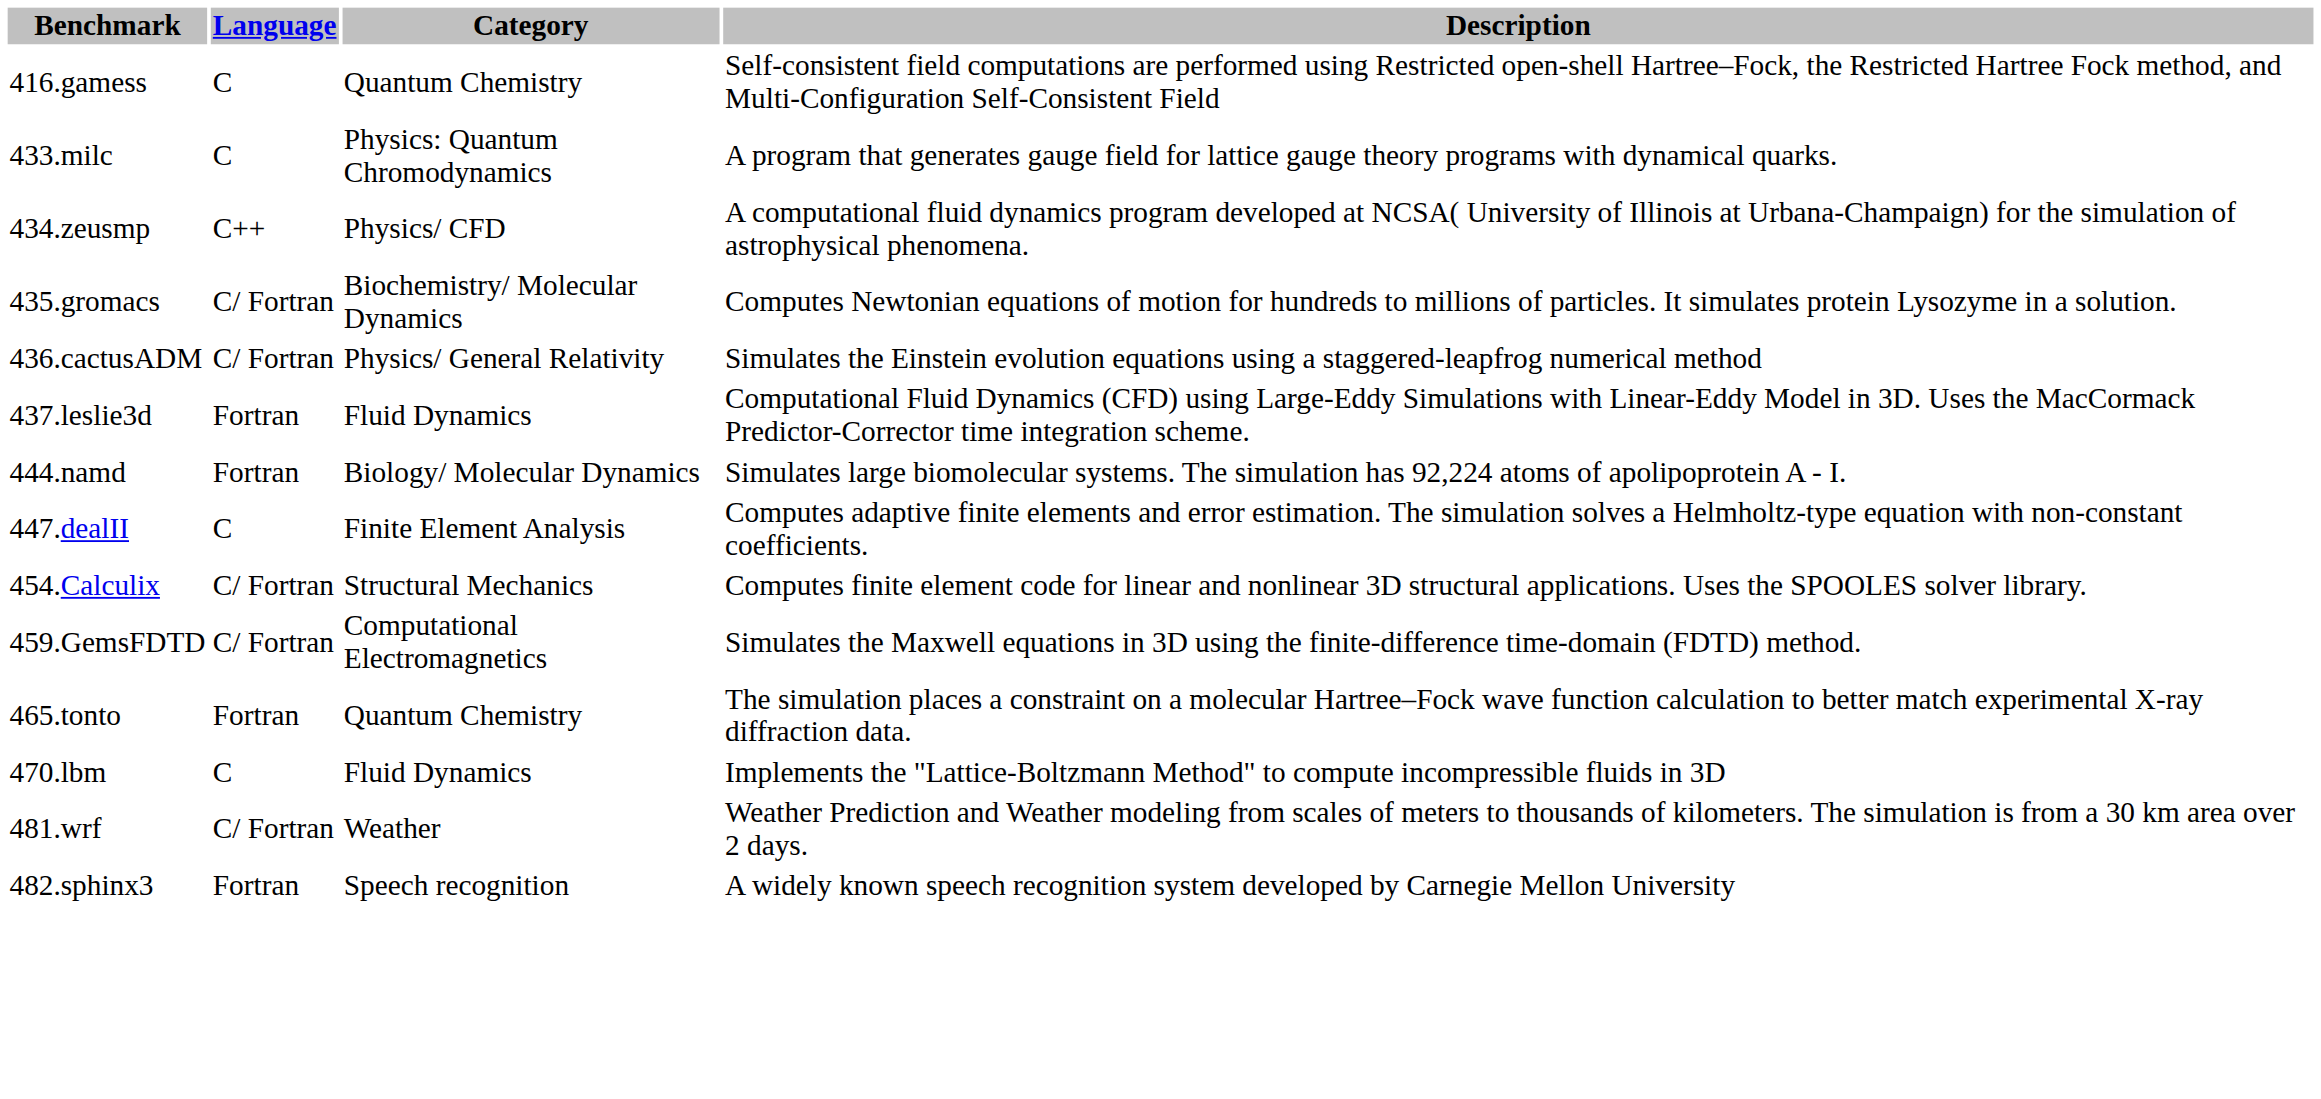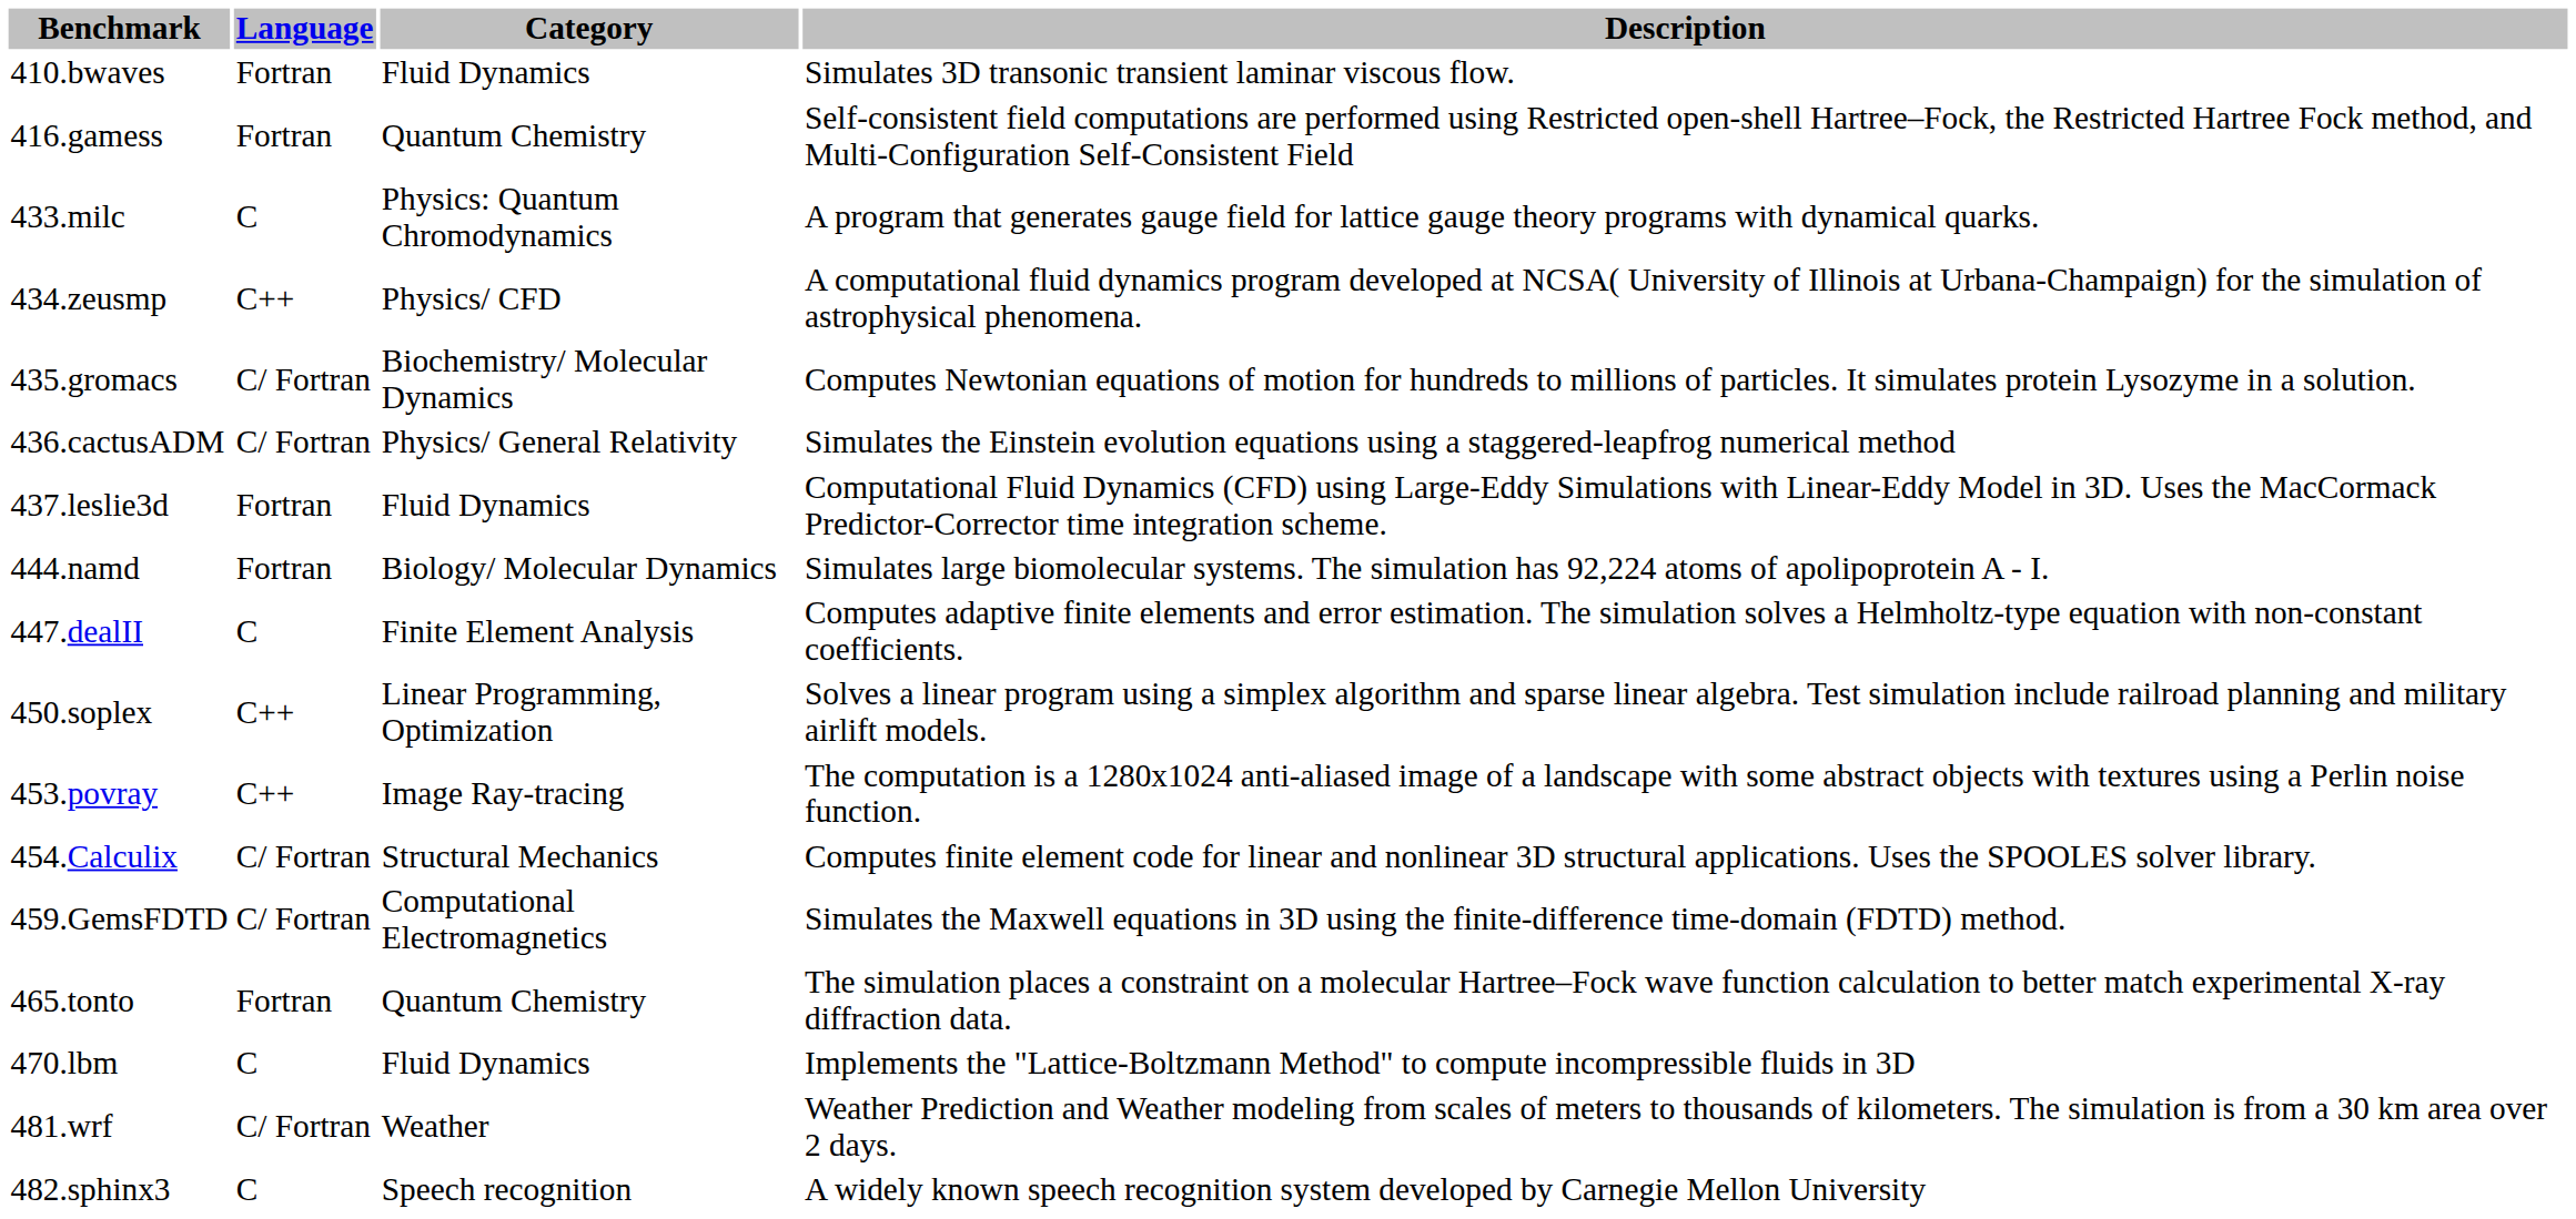 <table style="background:white; color:black" >
 <tr style="background:silver; color:black">
 <th>Benchmark</th>
 <th><a href='#'>Language</a></th>
 <th>Category</th>
 <th>Description</th>
 </tr>
 <tr>
+<td>410.bwaves</td>
+<td>Fortran</td>
+<td>Fluid Dynamics</td>
+<td>Simulates 3D transonic transient laminar viscous flow.</td>
+</tr>
+<tr>
 <td>416.gamess</td>
-<td>C</td>
+<td>Fortran</td>
 <td>Quantum Chemistry</td>
 <td>Self-consistent field computations are performed using Restricted open-shell Hartree–Fock, the Restricted Hartree Fock method, and Multi-Configuration Self-Consistent Field</td>
 </tr>
 <tr>
 <td>433.milc</td>
 <td>C</td>
 <td>Physics: Quantum Chromodynamics</td>
 <td>A program that generates gauge field for lattice gauge theory programs with dynamical quarks.</td>
 </tr>
 <tr>
 <td>434.zeusmp</td>
 <td>C++</td>
 <td>Physics/ CFD</td>
 <td>A computational fluid dynamics program developed at NCSA( University of Illinois at Urbana-Champaign) for the simulation of astrophysical phenomena.</td>
 </tr>
 <tr>
 <td>435.gromacs</td>
 <td>C/ Fortran</td>
 <td>Biochemistry/ Molecular Dynamics</td>
 <td>Computes Newtonian equations of motion for hundreds to millions of particles. It simulates protein Lysozyme in a solution.</td>
 </tr>
 <tr>
 <td>436.cactusADM</td>
 <td>C/ Fortran</td>
 <td>Physics/ General Relativity</td>
 <td>Simulates the Einstein evolution equations using a staggered-leapfrog numerical method</td>
 </tr>
 <tr>
 <td>437.leslie3d</td>
 <td>Fortran</td>
 <td>Fluid Dynamics</td>
 <td>Computational Fluid Dynamics (CFD) using Large-Eddy Simulations with Linear-Eddy Model in 3D. Uses the MacCormack Predictor-Corrector time integration scheme.</td>
 </tr>
 <tr>
 <td>444.namd</td>
 <td>Fortran</td>
 <td>Biology/ Molecular Dynamics</td>
 <td>Simulates large biomolecular systems. The simulation has 92,224 atoms of apolipoprotein A - I.</td>
 </tr>
 <tr>
 <td>447.<a href='#'>dealII</a></td>
 <td>C</td>
 <td>Finite Element Analysis</td>
 <td>Computes adaptive finite elements and error estimation. The simulation solves a Helmholtz-type equation with non-constant coefficients.</td>
 </tr>
 <tr>
+<td>450.soplex</td>
+<td>C++</td>
+<td>Linear Programming, Optimization</td>
+<td>Solves a linear program using a simplex algorithm and sparse linear algebra. Test simulation include railroad planning and military airlift models.</td>
+</tr>
+<tr>
+<td>453.<a href='#'>povray</a></td>
+<td>C++</td>
+<td>Image Ray-tracing</td>
+<td>The computation is a 1280x1024 anti-aliased image of a landscape with some abstract objects with textures using a Perlin noise function.</td>
+</tr>
+<tr>
 <td>454.<a href='#'>Calculix</a></td>
 <td>C/ Fortran</td>
 <td>Structural Mechanics</td>
 <td>Computes finite element code for linear and nonlinear 3D structural applications. Uses the SPOOLES solver library.</td>
 </tr>
 <tr>
 <td>459.GemsFDTD</td>
 <td>C/ Fortran</td>
 <td>Computational Electromagnetics</td>
 <td>Simulates the Maxwell equations in 3D using the finite-difference time-domain (FDTD) method.</td>
 </tr>
 <tr>
 <td>465.tonto</td>
 <td>Fortran</td>
 <td>Quantum Chemistry</td>
 <td>The simulation places a constraint on a molecular Hartree–Fock wave function calculation to better match experimental X-ray diffraction data.</td>
 </tr>
 <tr>
 <td>470.lbm</td>
 <td>C</td>
 <td>Fluid Dynamics</td>
 <td>Implements the "Lattice-Boltzmann Method" to compute incompressible fluids in 3D</td>
 </tr>
 <tr>
 <td>481.wrf</td>
 <td>C/ Fortran</td>
 <td>Weather</td>
 <td>Weather Prediction and Weather modeling from scales of meters to thousands of kilometers. The simulation is from a 30 km area over 2 days.</td>
 </tr>
 <tr>
 <td>482.sphinx3</td>
-<td>Fortran</td>
+<td>C</td>
 <td>Speech recognition</td>
 <td>A widely known speech recognition system developed by Carnegie Mellon University</td>
 </tr>
 </table>
